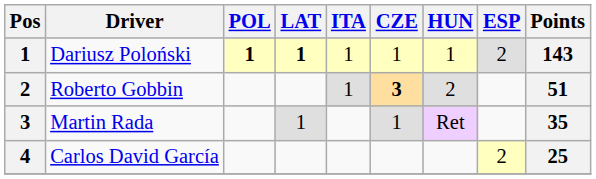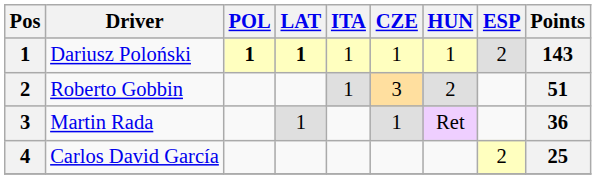 <table class="wikitable" style="font-size: 85%; text-align: center;">
 <tr valign="top">
 <th valign="middle">Pos</th>
 <th valign="middle">Driver</th>
 <th><a href='#'>POL</a><br></th>
 <th><a href='#'>LAT</a><br></th>
 <th><a href='#'>ITA</a><br></th>
 <th><a href='#'>CZE</a><br></th>
 <th><a href='#'>HUN</a><br></th>
 <th><a href='#'>ESP</a><br></th>
 <th valign="middle">Points</th>
 </tr>
 <tr>
 <th>1</th>
 <td align=left> <a href='#'>Dariusz Poloński</a></td>
 <td style="background:#FFFFBF;"><strong>1</strong></td>
 <td style="background:#FFFFBF;"><strong>1</strong></td>
 <td style="background:#FFFFBF;">1</td>
 <td style="background:#FFFFBF;">1</td>
 <td style="background:#FFFFBF;">1</td>
 <td style="background:#DFDFDF;">2</td>
 <th>143</th>
 </tr>
 <tr>
 <th>2</th>
 <td align=left> <a href='#'>Roberto Gobbin</a></td>
 <td></td>
 <td></td>
 <td style="background:#DFDFDF;">1</td>
-<td style="background:#FFDF9F;"><strong>3</strong></td>
+<td style="background:#FFDF9F;">3</td>
 <td style="background:#DFDFDF;">2</td>
 <td></td>
 <th>51</th>
 </tr>
 <tr>
 <th>3</th>
 <td align=left> <a href='#'>Martin Rada</a></td>
 <td></td>
 <td style="background:#DFDFDF;">1</td>
 <td></td>
 <td style="background:#DFDFDF;">1</td>
 <td style="background:#EFCFFF;">Ret</td>
 <td></td>
-<th>35</th>
+<th>36</th>
 </tr>
 <tr>
 <th>4</th>
 <td align=left> <a href='#'>Carlos David García</a></td>
 <td></td>
 <td></td>
 <td></td>
 <td></td>
 <td></td>
 <td style="background:#FFFFBF;">2</td>
 <th>25</th>
 </tr>
 <tr>
 </tr>
 </table>
